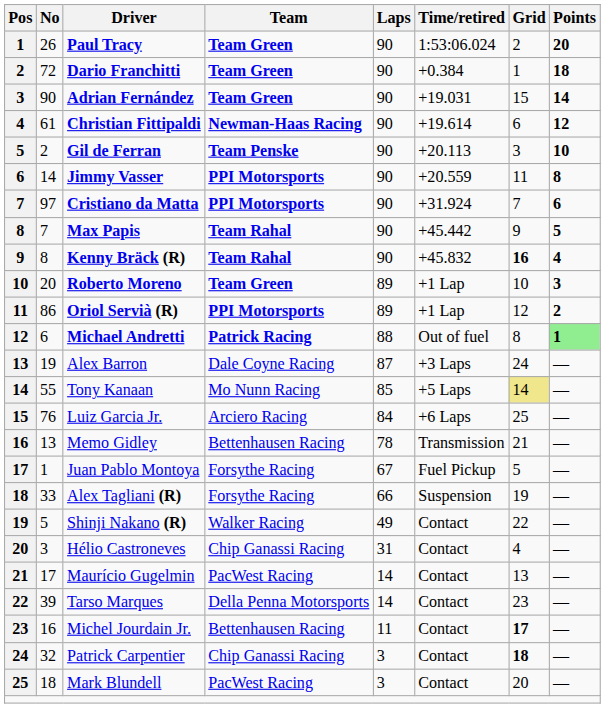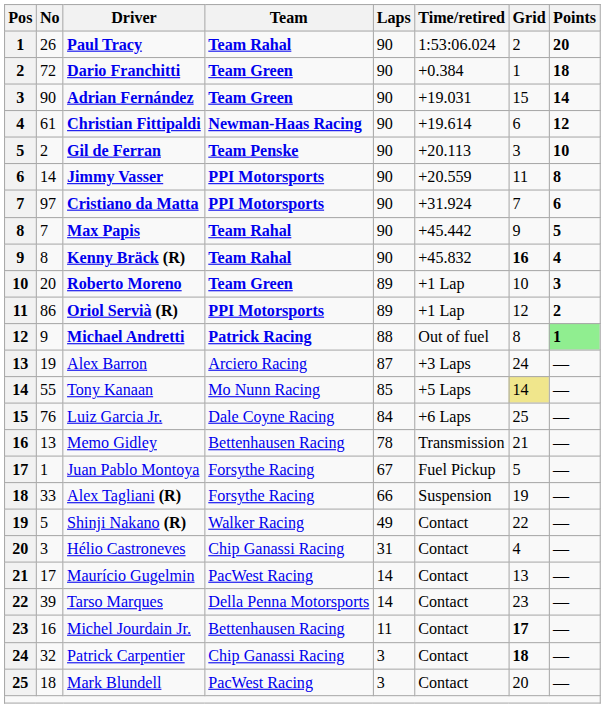 <table class="wikitable" style="font-size:95%;">
 <tr>
 <th>Pos</th>
 <th>No</th>
 <th>Driver</th>
 <th>Team</th>
 <th>Laps</th>
 <th>Time/retired</th>
 <th>Grid</th>
 <th>Points</th>
 </tr>
 <tr>
 <th>1</th>
 <td>26</td>
 <td><strong> <a href='#'>Paul Tracy</a></strong></td>
-<td><strong><a href='#'>Team Green</a></strong></td>
+<td><strong><a href='#'>Team Rahal</a></strong></td>
 <td>90</td>
 <td>1:53:06.024</td>
 <td>2</td>
 <td><strong>20</strong></td>
 </tr>
 <tr>
 <th>2</th>
 <td>72</td>
 <td><strong> <a href='#'>Dario Franchitti</a></strong></td>
 <td><strong><a href='#'>Team Green</a></strong></td>
 <td>90</td>
 <td>+0.384</td>
 <td>1</td>
 <td><strong>18</strong></td>
 </tr>
 <tr>
 <th>3</th>
 <td>90</td>
 <td><strong> <a href='#'>Adrian Fernández</a></strong></td>
 <td><strong><a href='#'>Team Green</a></strong></td>
 <td>90</td>
 <td>+19.031</td>
 <td>15</td>
 <td><strong>14</strong></td>
 </tr>
 <tr>
 <th>4</th>
 <td>61</td>
 <td><strong> <a href='#'>Christian Fittipaldi</a></strong></td>
 <td><strong><a href='#'>Newman-Haas Racing</a></strong></td>
 <td>90</td>
 <td>+19.614</td>
 <td>6</td>
 <td><strong>12</strong></td>
 </tr>
 <tr>
 <th>5</th>
 <td>2</td>
 <td><strong> <a href='#'>Gil de Ferran</a></strong></td>
 <td><strong><a href='#'>Team Penske</a></strong></td>
 <td>90</td>
 <td>+20.113</td>
 <td>3</td>
 <td><strong>10</strong></td>
 </tr>
 <tr>
 <th>6</th>
 <td>14</td>
 <td><strong> <a href='#'>Jimmy Vasser</a></strong></td>
 <td><strong><a href='#'>PPI Motorsports</a></strong></td>
 <td>90</td>
 <td>+20.559</td>
 <td>11</td>
 <td><strong>8</strong></td>
 </tr>
 <tr>
 <th>7</th>
 <td>97</td>
 <td><strong> <a href='#'>Cristiano da Matta</a></strong></td>
 <td><strong><a href='#'>PPI Motorsports</a></strong></td>
 <td>90</td>
 <td>+31.924</td>
 <td>7</td>
 <td><strong>6</strong></td>
 </tr>
 <tr>
 <th>8</th>
 <td>7</td>
 <td><strong> <a href='#'>Max Papis</a></strong></td>
 <td><strong><a href='#'>Team Rahal</a></strong></td>
 <td>90</td>
 <td>+45.442</td>
 <td>9</td>
 <td><strong>5</strong></td>
 </tr>
 <tr>
 <th>9</th>
 <td>8</td>
 <td><strong> <a href='#'>Kenny Bräck</a></strong> <strong>(R)</strong></td>
 <td><strong><a href='#'>Team Rahal</a></strong></td>
 <td>90</td>
 <td>+45.832</td>
 <td><strong>16</strong></td>
 <td><strong>4</strong></td>
 </tr>
 <tr>
 <th>10</th>
 <td>20</td>
 <td><strong> <a href='#'>Roberto Moreno</a></strong></td>
 <td><strong><a href='#'>Team Green</a></strong></td>
 <td>89</td>
 <td>+1 Lap</td>
 <td>10</td>
 <td><strong>3</strong></td>
 </tr>
 <tr>
 <th>11</th>
 <td>86</td>
 <td><strong> <a href='#'>Oriol Servià</a></strong> <strong>(R)</strong></td>
 <td><strong><a href='#'>PPI Motorsports</a></strong></td>
 <td>89</td>
 <td>+1 Lap</td>
 <td>12</td>
 <td><strong>2</strong></td>
 </tr>
 <tr>
 <th>12</th>
-<td>6</td>
+<td>9</td>
 <td><strong> <a href='#'>Michael Andretti</a></strong></td>
 <td><strong><a href='#'>Patrick Racing</a></strong></td>
 <td>88</td>
 <td>Out of fuel</td>
 <td>8</td>
 <td style="background: lightgreen;"><strong>1</strong></td>
 </tr>
 <tr>
 <th>13</th>
 <td>19</td>
 <td> <a href='#'>Alex Barron</a></td>
-<td><a href='#'>Dale Coyne Racing</a></td>
+<td><a href='#'>Arciero Racing</a></td>
 <td>87</td>
 <td>+3 Laps</td>
 <td>24</td>
 <td>—</td>
 </tr>
 <tr>
 <th>14</th>
 <td>55</td>
 <td> <a href='#'>Tony Kanaan</a></td>
 <td><a href='#'>Mo Nunn Racing</a></td>
 <td>85</td>
 <td>+5 Laps</td>
 <td style="background: khaki;">14</td>
 <td>—</td>
 </tr>
 <tr>
 <th>15</th>
 <td>76</td>
 <td> <a href='#'>Luiz Garcia Jr.</a></td>
-<td><a href='#'>Arciero Racing</a></td>
+<td><a href='#'>Dale Coyne Racing</a></td>
 <td>84</td>
 <td>+6 Laps</td>
 <td>25</td>
 <td>—</td>
 </tr>
 <tr>
 <th>16</th>
 <td>13</td>
 <td> <a href='#'>Memo Gidley</a></td>
 <td><a href='#'>Bettenhausen Racing</a></td>
 <td>78</td>
 <td>Transmission</td>
 <td>21</td>
 <td>—</td>
 </tr>
 <tr>
 <th>17</th>
 <td>1</td>
 <td> <a href='#'>Juan Pablo Montoya</a></td>
 <td><a href='#'>Forsythe Racing</a></td>
 <td>67</td>
 <td>Fuel Pickup</td>
 <td>5</td>
 <td>—</td>
 </tr>
 <tr>
 <th>18</th>
 <td>33</td>
 <td> <a href='#'>Alex Tagliani</a> <strong>(R)</strong></td>
 <td><a href='#'>Forsythe Racing</a></td>
 <td>66</td>
 <td>Suspension</td>
 <td>19</td>
 <td>—</td>
 </tr>
 <tr>
 <th>19</th>
 <td>5</td>
 <td> <a href='#'>Shinji Nakano</a> <strong>(R)</strong></td>
 <td><a href='#'>Walker Racing</a></td>
 <td>49</td>
 <td>Contact</td>
 <td>22</td>
 <td>—</td>
 </tr>
 <tr>
 <th>20</th>
 <td>3</td>
 <td> <a href='#'>Hélio Castroneves</a></td>
 <td><a href='#'>Chip Ganassi Racing</a></td>
 <td>31</td>
 <td>Contact</td>
 <td>4</td>
 <td>—</td>
 </tr>
 <tr>
 <th>21</th>
 <td>17</td>
 <td> <a href='#'>Maurício Gugelmin</a></td>
 <td><a href='#'>PacWest Racing</a></td>
 <td>14</td>
 <td>Contact</td>
 <td>13</td>
 <td>—</td>
 </tr>
 <tr>
 <th>22</th>
 <td>39</td>
 <td> <a href='#'>Tarso Marques</a></td>
 <td><a href='#'>Della Penna Motorsports</a></td>
 <td>14</td>
 <td>Contact</td>
 <td>23</td>
 <td>—</td>
 </tr>
 <tr>
 <th>23</th>
 <td>16</td>
 <td> <a href='#'>Michel Jourdain Jr.</a></td>
 <td><a href='#'>Bettenhausen Racing</a></td>
 <td>11</td>
 <td>Contact</td>
 <td><strong>17</strong></td>
 <td>—</td>
 </tr>
 <tr>
 <th>24</th>
 <td>32</td>
 <td> <a href='#'>Patrick Carpentier</a></td>
 <td><a href='#'>Chip Ganassi Racing</a></td>
 <td>3</td>
 <td>Contact</td>
 <td><strong>18</strong></td>
 <td>—</td>
 </tr>
 <tr>
 <th>25</th>
 <td>18</td>
 <td> <a href='#'>Mark Blundell</a></td>
 <td><a href='#'>PacWest Racing</a></td>
 <td>3</td>
 <td>Contact</td>
 <td>20</td>
 <td>—</td>
 </tr>
 <tr>
 <td colspan="8"></td>
 </tr>
 </table>
